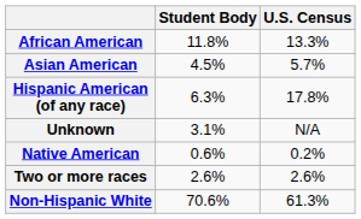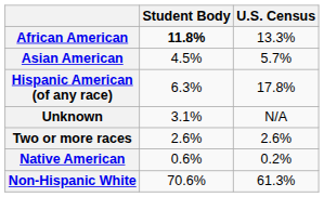 <table style="text-align:center; float:right; margin-left:1em;"  class="wikitable">
 <tr>
 <th></th>
 <th>Student Body</th>
 <th>U.S. Census</th>
 </tr>
 <tr>
 <th><a href='#'>African American</a></th>
-<td>11.8%</td>
+<td><strong>11.8%</strong></td>
 <td>13.3%</td>
 </tr>
 <tr>
 <th><a href='#'>Asian American</a></th>
 <td>4.5%</td>
 <td>5.7%</td>
 </tr>
 <tr>
 <th><a href='#'>Hispanic American</a><br>(of any race)</th>
 <td>6.3%</td>
 <td>17.8%</td>
 </tr>
 <tr>
 <th>Unknown</th>
 <td>3.1%</td>
 <td>N/A</td>
 </tr>
 <tr>
+<th>Two or more races</th>
+<td>2.6%</td>
+<td>2.6%</td>
+</tr>
+<tr>
 <th><a href='#'>Native American</a></th>
 <td>0.6%</td>
 <td>0.2%</td>
-</tr>
-<tr>
-<th>Two or more races</th>
-<td>2.6%</td>
-<td>2.6%</td>
 </tr>
 <tr>
 <th><a href='#'>Non-Hispanic White</a></th>
 <td>70.6%</td>
 <td>61.3%</td>
 </tr>
 </table>
